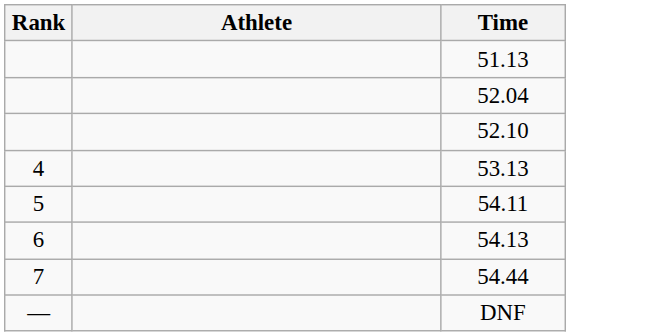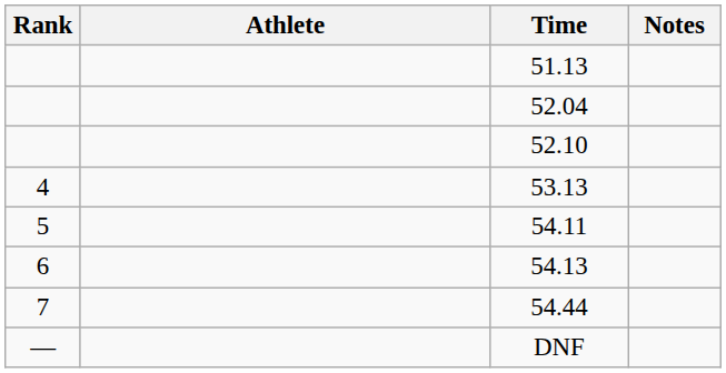 <table class="wikitable" style="text-align:center">
 <tr>
 <th width=40>Rank</th>
 <th width=250>Athlete</th>
 <th width=80>Time</th>
+<th width=50>Notes</th>
 </tr>
 <tr>
 <td></td>
 <td align=left></td>
 <td>51.13</td>
+<td></td>
 </tr>
 <tr>
 <td></td>
 <td align=left></td>
 <td>52.04</td>
+<td></td>
 </tr>
 <tr>
 <td></td>
 <td align=left></td>
 <td>52.10</td>
+<td></td>
 </tr>
 <tr>
 <td>4</td>
 <td align=left></td>
 <td>53.13</td>
+<td></td>
 </tr>
 <tr>
 <td>5</td>
 <td align=left></td>
 <td>54.11</td>
+<td></td>
 </tr>
 <tr>
 <td>6</td>
 <td align=left></td>
 <td>54.13</td>
+<td></td>
 </tr>
 <tr>
 <td>7</td>
 <td align=left></td>
 <td>54.44</td>
+<td></td>
 </tr>
 <tr>
 <td>—</td>
 <td align=left></td>
 <td>DNF</td>
+<td></td>
 </tr>
 </table>
